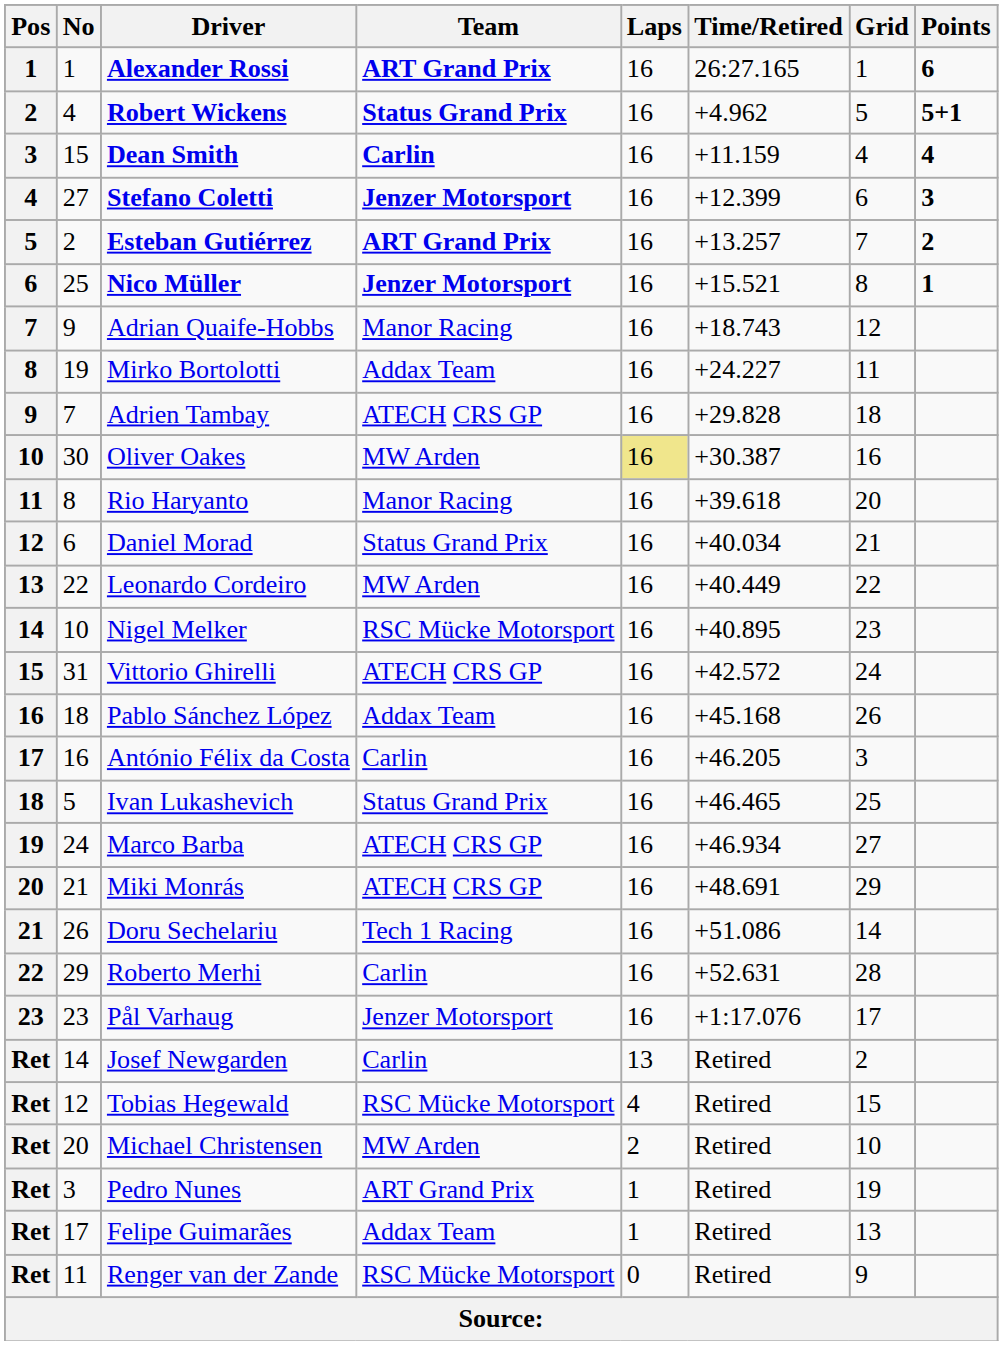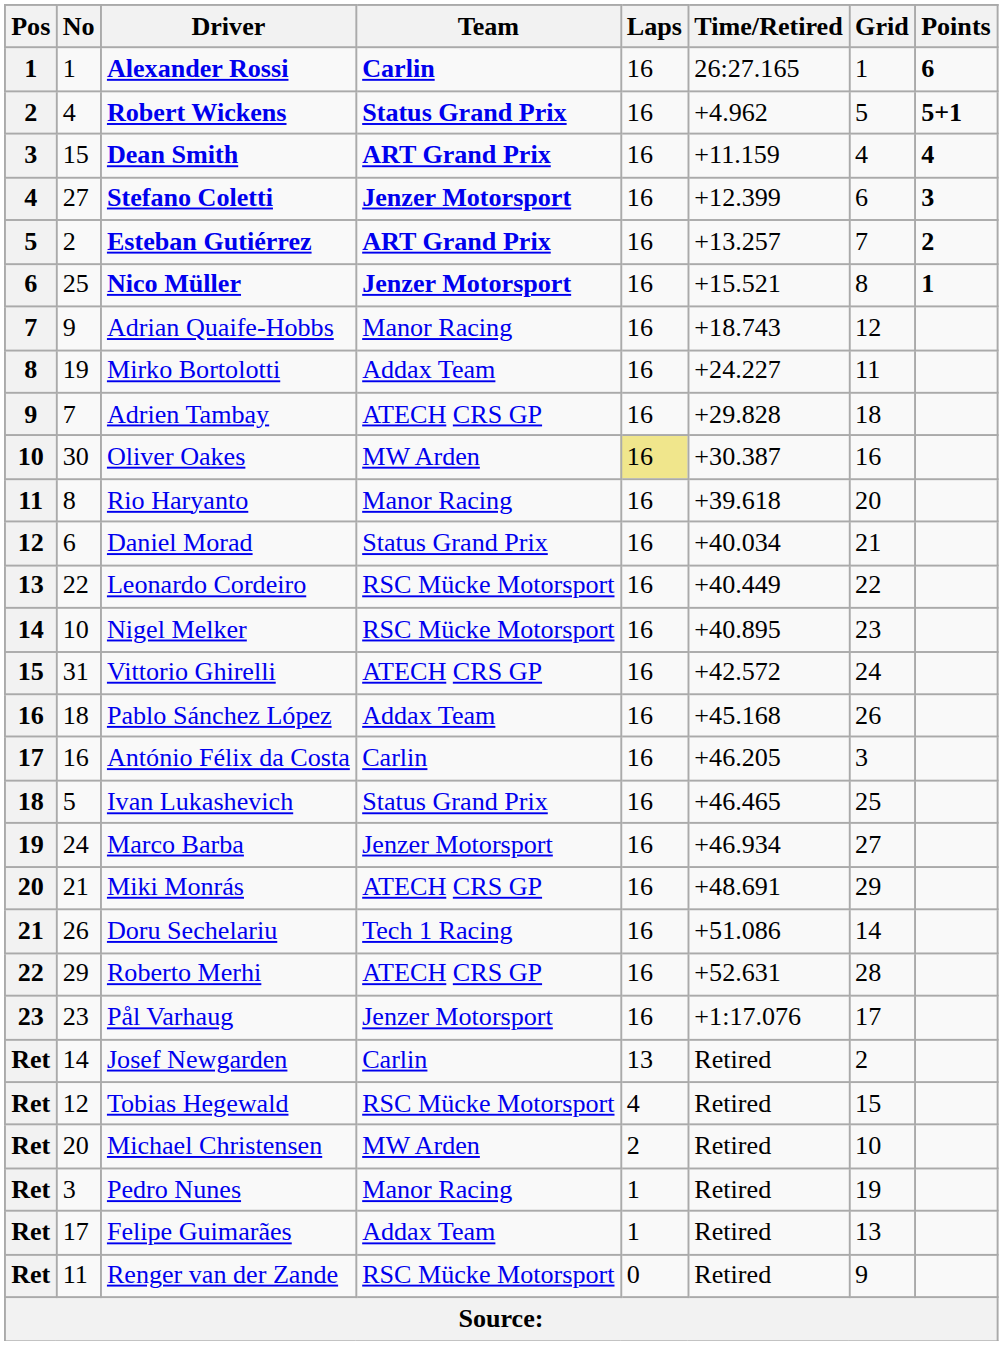 <table class="wikitable" style="font-size:85%">
 <tr>
 <th>Pos</th>
 <th>No</th>
 <th>Driver</th>
 <th>Team</th>
 <th>Laps</th>
 <th>Time/Retired</th>
 <th>Grid</th>
 <th>Points</th>
 </tr>
 <tr>
 <th>1</th>
 <td>1</td>
 <td> <strong><a href='#'>Alexander Rossi</a></strong></td>
-<td><strong><a href='#'>ART Grand Prix</a></strong></td>
+<td><strong><a href='#'>Carlin</a></strong></td>
 <td>16</td>
 <td>26:27.165</td>
 <td>1</td>
 <td><strong>6</strong></td>
 </tr>
 <tr>
 <th>2</th>
 <td>4</td>
 <td> <strong><a href='#'>Robert Wickens</a></strong></td>
 <td><strong><a href='#'>Status Grand Prix</a></strong></td>
 <td>16</td>
 <td>+4.962</td>
 <td>5</td>
 <td><strong>5+1</strong></td>
 </tr>
 <tr>
 <th>3</th>
 <td>15</td>
 <td> <strong><a href='#'>Dean Smith</a></strong></td>
-<td><strong><a href='#'>Carlin</a></strong></td>
+<td><strong><a href='#'>ART Grand Prix</a></strong></td>
 <td>16</td>
 <td>+11.159</td>
 <td>4</td>
 <td><strong>4</strong></td>
 </tr>
 <tr>
 <th>4</th>
 <td>27</td>
 <td> <strong><a href='#'>Stefano Coletti</a></strong></td>
 <td><strong><a href='#'>Jenzer Motorsport</a></strong></td>
 <td>16</td>
 <td>+12.399</td>
 <td>6</td>
 <td><strong>3</strong></td>
 </tr>
 <tr>
 <th>5</th>
 <td>2</td>
 <td> <strong><a href='#'>Esteban Gutiérrez</a></strong></td>
 <td><strong><a href='#'>ART Grand Prix</a></strong></td>
 <td>16</td>
 <td>+13.257</td>
 <td>7</td>
 <td><strong>2</strong></td>
 </tr>
 <tr>
 <th>6</th>
 <td>25</td>
 <td> <strong><a href='#'>Nico Müller</a></strong></td>
 <td><strong><a href='#'>Jenzer Motorsport</a></strong></td>
 <td>16</td>
 <td>+15.521</td>
 <td>8</td>
 <td><strong>1</strong></td>
 </tr>
 <tr>
 <th>7</th>
 <td>9</td>
 <td> <a href='#'>Adrian Quaife-Hobbs</a></td>
 <td><a href='#'>Manor Racing</a></td>
 <td>16</td>
 <td>+18.743</td>
 <td>12</td>
 <td></td>
 </tr>
 <tr>
 <th>8</th>
 <td>19</td>
 <td> <a href='#'>Mirko Bortolotti</a></td>
 <td><a href='#'>Addax Team</a></td>
 <td>16</td>
 <td>+24.227</td>
 <td>11</td>
 <td></td>
 </tr>
 <tr>
 <th>9</th>
 <td>7</td>
 <td> <a href='#'>Adrien Tambay</a></td>
 <td><a href='#'>ATECH</a> <a href='#'>CRS GP</a></td>
 <td>16</td>
 <td>+29.828</td>
 <td>18</td>
 <td></td>
 </tr>
 <tr>
 <th>10</th>
 <td>30</td>
 <td> <a href='#'>Oliver Oakes</a></td>
 <td><a href='#'>MW Arden</a></td>
 <td style="background: khaki;">16</td>
 <td>+30.387</td>
 <td>16</td>
 <td></td>
 </tr>
 <tr>
 <th>11</th>
 <td>8</td>
 <td> <a href='#'>Rio Haryanto</a></td>
 <td><a href='#'>Manor Racing</a></td>
 <td>16</td>
 <td>+39.618</td>
 <td>20</td>
 <td></td>
 </tr>
 <tr>
 <th>12</th>
 <td>6</td>
 <td> <a href='#'>Daniel Morad</a></td>
 <td><a href='#'>Status Grand Prix</a></td>
 <td>16</td>
 <td>+40.034</td>
 <td>21</td>
 <td></td>
 </tr>
 <tr>
 <th>13</th>
 <td>22</td>
 <td> <a href='#'>Leonardo Cordeiro</a></td>
-<td><a href='#'>MW Arden</a></td>
+<td><a href='#'>RSC Mücke Motorsport</a></td>
 <td>16</td>
 <td>+40.449</td>
 <td>22</td>
 <td></td>
 </tr>
 <tr>
 <th>14</th>
 <td>10</td>
 <td> <a href='#'>Nigel Melker</a></td>
 <td><a href='#'>RSC Mücke Motorsport</a></td>
 <td>16</td>
 <td>+40.895</td>
 <td>23</td>
 <td></td>
 </tr>
 <tr>
 <th>15</th>
 <td>31</td>
 <td> <a href='#'>Vittorio Ghirelli</a></td>
 <td><a href='#'>ATECH</a> <a href='#'>CRS GP</a></td>
 <td>16</td>
 <td>+42.572</td>
 <td>24</td>
 <td></td>
 </tr>
 <tr>
 <th>16</th>
 <td>18</td>
 <td> <a href='#'>Pablo Sánchez López</a></td>
 <td><a href='#'>Addax Team</a></td>
 <td>16</td>
 <td>+45.168</td>
 <td>26</td>
 <td></td>
 </tr>
 <tr>
 <th>17</th>
 <td>16</td>
 <td> <a href='#'>António Félix da Costa</a></td>
 <td><a href='#'>Carlin</a></td>
 <td>16</td>
 <td>+46.205</td>
 <td>3</td>
 <td></td>
 </tr>
 <tr>
 <th>18</th>
 <td>5</td>
 <td> <a href='#'>Ivan Lukashevich</a></td>
 <td><a href='#'>Status Grand Prix</a></td>
 <td>16</td>
 <td>+46.465</td>
 <td>25</td>
 <td></td>
 </tr>
 <tr>
 <th>19</th>
 <td>24</td>
 <td> <a href='#'>Marco Barba</a></td>
-<td><a href='#'>ATECH</a> <a href='#'>CRS GP</a></td>
+<td><a href='#'>Jenzer Motorsport</a></td>
 <td>16</td>
 <td>+46.934</td>
 <td>27</td>
 <td></td>
 </tr>
 <tr>
 <th>20</th>
 <td>21</td>
 <td> <a href='#'>Miki Monrás</a></td>
 <td><a href='#'>ATECH</a> <a href='#'>CRS GP</a></td>
 <td>16</td>
 <td>+48.691</td>
 <td>29</td>
 <td></td>
 </tr>
 <tr>
 <th>21</th>
 <td>26</td>
 <td> <a href='#'>Doru Sechelariu</a></td>
 <td><a href='#'>Tech 1 Racing</a></td>
 <td>16</td>
 <td>+51.086</td>
 <td>14</td>
 <td></td>
 </tr>
 <tr>
 <th>22</th>
 <td>29</td>
 <td> <a href='#'>Roberto Merhi</a></td>
-<td><a href='#'>Carlin</a></td>
+<td><a href='#'>ATECH</a> <a href='#'>CRS GP</a></td>
 <td>16</td>
 <td>+52.631</td>
 <td>28</td>
 <td></td>
 </tr>
 <tr>
 <th>23</th>
 <td>23</td>
 <td> <a href='#'>Pål Varhaug</a></td>
 <td><a href='#'>Jenzer Motorsport</a></td>
 <td>16</td>
 <td>+1:17.076</td>
 <td>17</td>
 <td></td>
 </tr>
 <tr>
 <th>Ret</th>
 <td>14</td>
 <td> <a href='#'>Josef Newgarden</a></td>
 <td><a href='#'>Carlin</a></td>
 <td>13</td>
 <td>Retired</td>
 <td>2</td>
 <td></td>
 </tr>
 <tr>
 <th>Ret</th>
 <td>12</td>
 <td> <a href='#'>Tobias Hegewald</a></td>
 <td><a href='#'>RSC Mücke Motorsport</a></td>
 <td>4</td>
 <td>Retired</td>
 <td>15</td>
 <td></td>
 </tr>
 <tr>
 <th>Ret</th>
 <td>20</td>
 <td> <a href='#'>Michael Christensen</a></td>
 <td><a href='#'>MW Arden</a></td>
 <td>2</td>
 <td>Retired</td>
 <td>10</td>
 <td></td>
 </tr>
 <tr>
 <th>Ret</th>
 <td>3</td>
 <td> <a href='#'>Pedro Nunes</a></td>
-<td><a href='#'>ART Grand Prix</a></td>
+<td><a href='#'>Manor Racing</a></td>
 <td>1</td>
 <td>Retired</td>
 <td>19</td>
 <td></td>
 </tr>
 <tr>
 <th>Ret</th>
 <td>17</td>
 <td> <a href='#'>Felipe Guimarães</a></td>
 <td><a href='#'>Addax Team</a></td>
 <td>1</td>
 <td>Retired</td>
 <td>13</td>
 <td></td>
 </tr>
 <tr>
 <th>Ret</th>
 <td>11</td>
 <td> <a href='#'>Renger van der Zande</a></td>
 <td><a href='#'>RSC Mücke Motorsport</a></td>
 <td>0</td>
 <td>Retired</td>
 <td>9</td>
 <td></td>
 </tr>
 <tr>
 <th colspan="8">Source:</th>
 </tr>
 </table>
